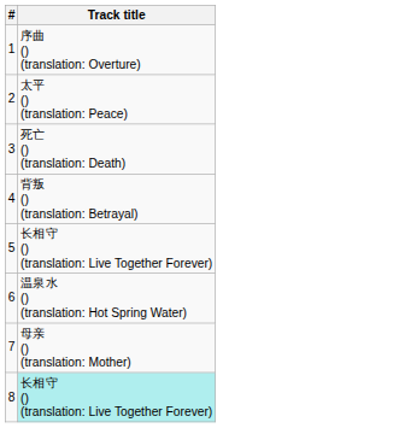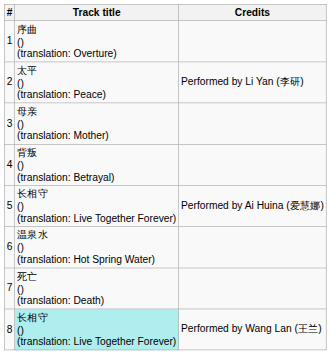 <table class="wikitable">
 <tr>
 <th>#</th>
 <th>Track title</th>
+<th>Credits</th>
 </tr>
 <tr>
 <td>1</td>
 <td>序曲<br>()<br>(translation: Overture)</td>
+<td></td>
 </tr>
 <tr>
 <td>2</td>
 <td>太平<br>()<br>(translation: Peace)</td>
+<td>Performed by Li Yan (李研)</td>
 </tr>
 <tr>
 <td>3</td>
-<td>死亡<br>()<br>(translation: Death)</td>
+<td>母亲<br>()<br>(translation: Mother)</td>
+<td></td>
 </tr>
 <tr>
 <td>4</td>
 <td>背叛<br>()<br>(translation: Betrayal)</td>
+<td></td>
 </tr>
 <tr>
 <td>5</td>
 <td>长相守<br>()<br>(translation: Live Together Forever)</td>
+<td>Performed by Ai Huina (爱慧娜)</td>
 </tr>
 <tr>
 <td>6</td>
 <td>温泉水<br>()<br>(translation: Hot Spring Water)</td>
+<td></td>
 </tr>
 <tr>
 <td>7</td>
-<td>母亲<br>()<br>(translation: Mother)</td>
+<td>死亡<br>()<br>(translation: Death)</td>
+<td></td>
 </tr>
 <tr>
 <td>8</td>
 <td style="background: paleturquoise;">长相守<br>()<br>(translation: Live Together Forever)</td>
+<td>Performed by Wang Lan (王兰)</td>
 </tr>
 </table>
